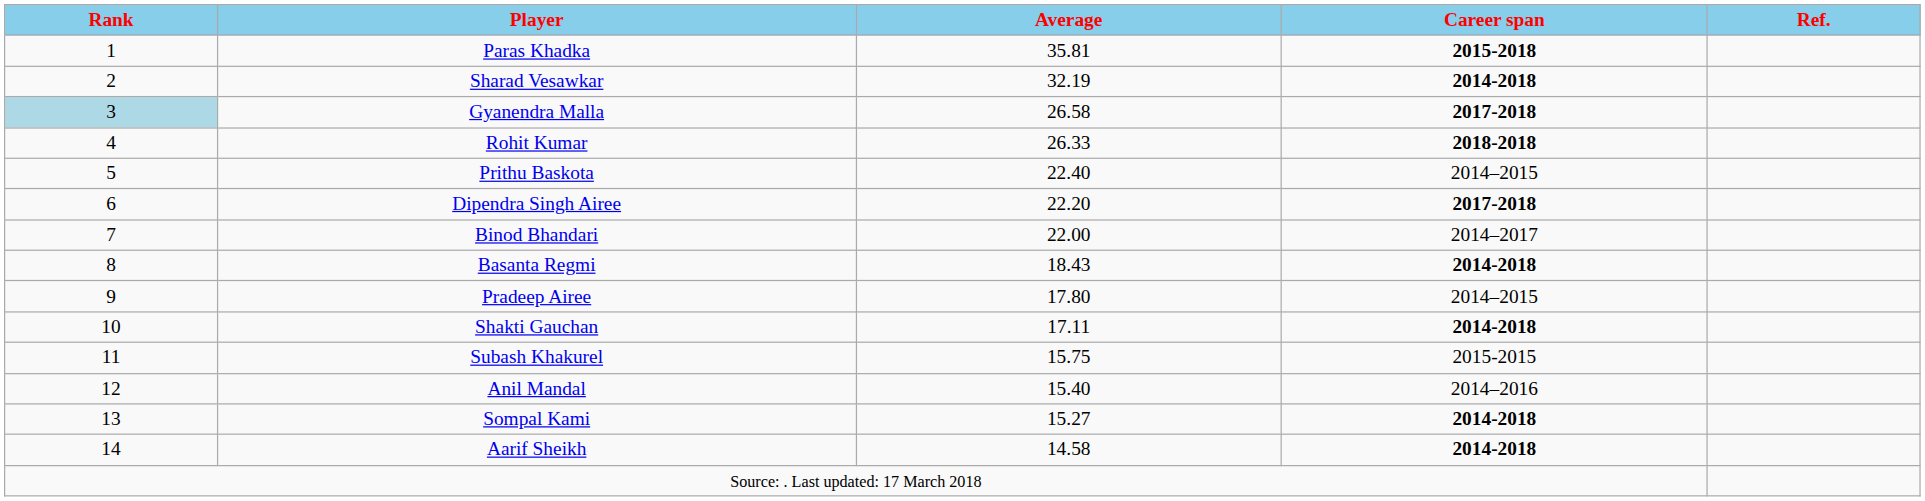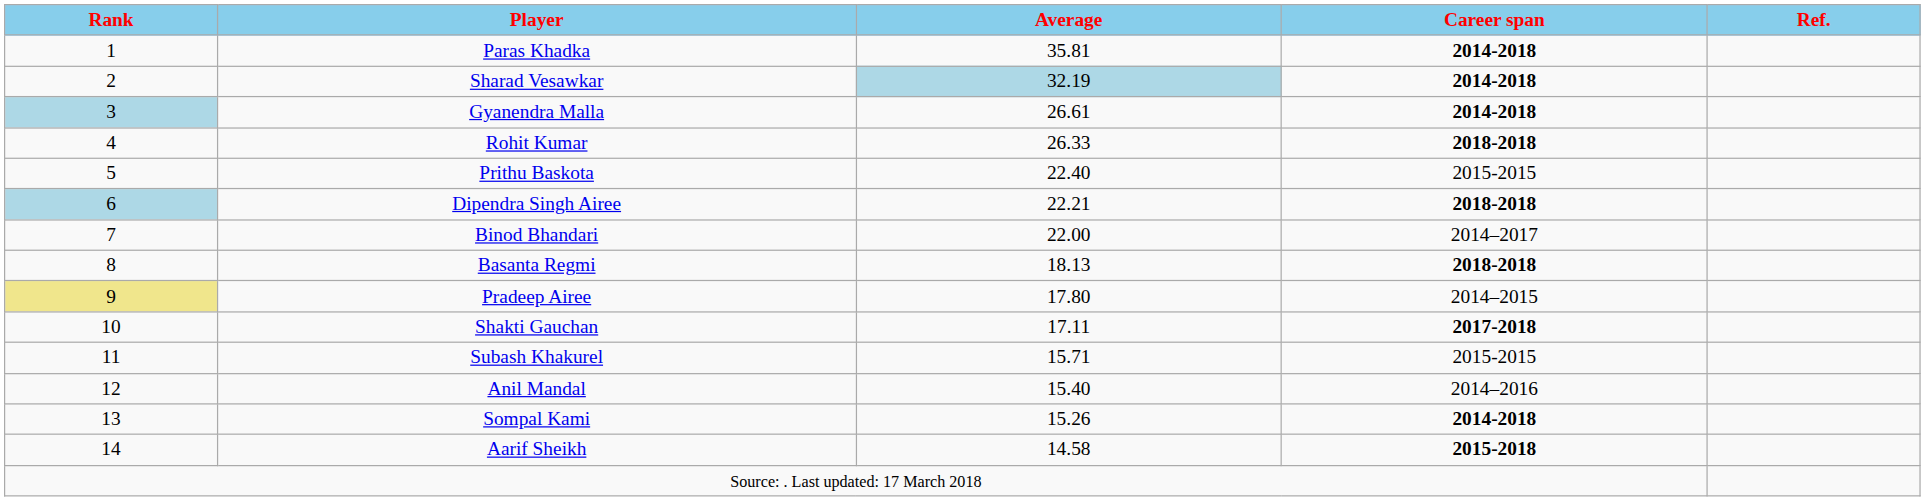 <table style="width:100%; text-align:center;" class="wikitable">
 <tr style="background:#9cf;">
 <th style="background:SkyBlue; color:Red; width:5%;" scope="col">Rank</th>
 <th style="background:SkyBlue; color:Red; width:15%;" scope="col">Player</th>
 <th style="background:SkyBlue; color:Red; width:10%;" scope="col">Average</th>
 <th style="background:SkyBlue; color:Red; width:10%;" scope="col">Career span</th>
 <th style="background:SkyBlue; color:Red; width:5%;" scope="col">Ref.</th>
 </tr>
 <tr>
 <td>1</td>
 <td><a href='#'>Paras Khadka</a></td>
 <td>35.81</td>
-<td><strong>2015-2018</strong></td>
+<td><strong>2014-2018</strong></td>
 <td></td>
 </tr>
 <tr>
 <td>2</td>
 <td><a href='#'>Sharad Vesawkar</a></td>
-<td>32.19</td>
+<td style="background: lightblue;">32.19</td>
 <td><strong>2014-2018</strong></td>
 <td></td>
 </tr>
 <tr>
 <td style="background: lightblue;">3</td>
 <td><a href='#'>Gyanendra Malla</a></td>
-<td>26.58</td>
-<td><strong>2017-2018</strong></td>
+<td>26.61</td>
+<td><strong>2014-2018</strong></td>
 <td></td>
 </tr>
 <tr>
 <td>4</td>
 <td><a href='#'>Rohit Kumar</a></td>
 <td>26.33</td>
 <td><strong>2018-2018</strong></td>
 <td></td>
 </tr>
 <tr>
 <td>5</td>
 <td><a href='#'>Prithu Baskota</a></td>
 <td>22.40</td>
-<td>2014–2015</td>
+<td>2015-2015</td>
 <td></td>
 </tr>
 <tr>
-<td>6</td>
+<td style="background: lightblue;">6</td>
 <td><a href='#'>Dipendra Singh Airee</a></td>
-<td>22.20</td>
-<td><strong>2017-2018</strong></td>
+<td>22.21</td>
+<td><strong>2018-2018</strong></td>
 <td></td>
 </tr>
 <tr>
 <td>7</td>
 <td><a href='#'>Binod Bhandari</a></td>
 <td>22.00</td>
 <td>2014–2017</td>
 <td></td>
 </tr>
 <tr>
 <td>8</td>
 <td><a href='#'>Basanta Regmi</a></td>
-<td>18.43</td>
-<td><strong>2014-2018</strong></td>
+<td>18.13</td>
+<td><strong>2018-2018</strong></td>
 <td></td>
 </tr>
 <tr>
-<td>9</td>
+<td style="background: khaki;">9</td>
 <td><a href='#'>Pradeep Airee</a></td>
 <td>17.80</td>
 <td>2014–2015</td>
 <td></td>
 </tr>
 <tr>
 <td>10</td>
 <td><a href='#'>Shakti Gauchan</a></td>
 <td>17.11</td>
-<td><strong>2014-2018</strong></td>
+<td><strong>2017-2018</strong></td>
 <td></td>
 </tr>
 <tr>
 <td>11</td>
 <td><a href='#'>Subash Khakurel</a></td>
-<td>15.75</td>
+<td>15.71</td>
 <td>2015-2015</td>
 <td></td>
 </tr>
 <tr>
 <td>12</td>
 <td><a href='#'>Anil Mandal</a></td>
 <td>15.40</td>
 <td>2014–2016</td>
 <td></td>
 </tr>
 <tr>
 <td>13</td>
 <td><a href='#'>Sompal Kami</a></td>
-<td>15.27</td>
+<td>15.26</td>
 <td><strong>2014-2018</strong></td>
 <td></td>
 </tr>
 <tr>
 <td>14</td>
 <td><a href='#'>Aarif Sheikh</a></td>
 <td>14.58</td>
-<td><strong>2014-2018</strong></td>
+<td><strong>2015-2018</strong></td>
 <td></td>
 </tr>
 <tr>
 <td colspan="4"><small>Source: . Last updated: 17 March 2018</small></td>
 <td></td>
 </tr>
 </table>
